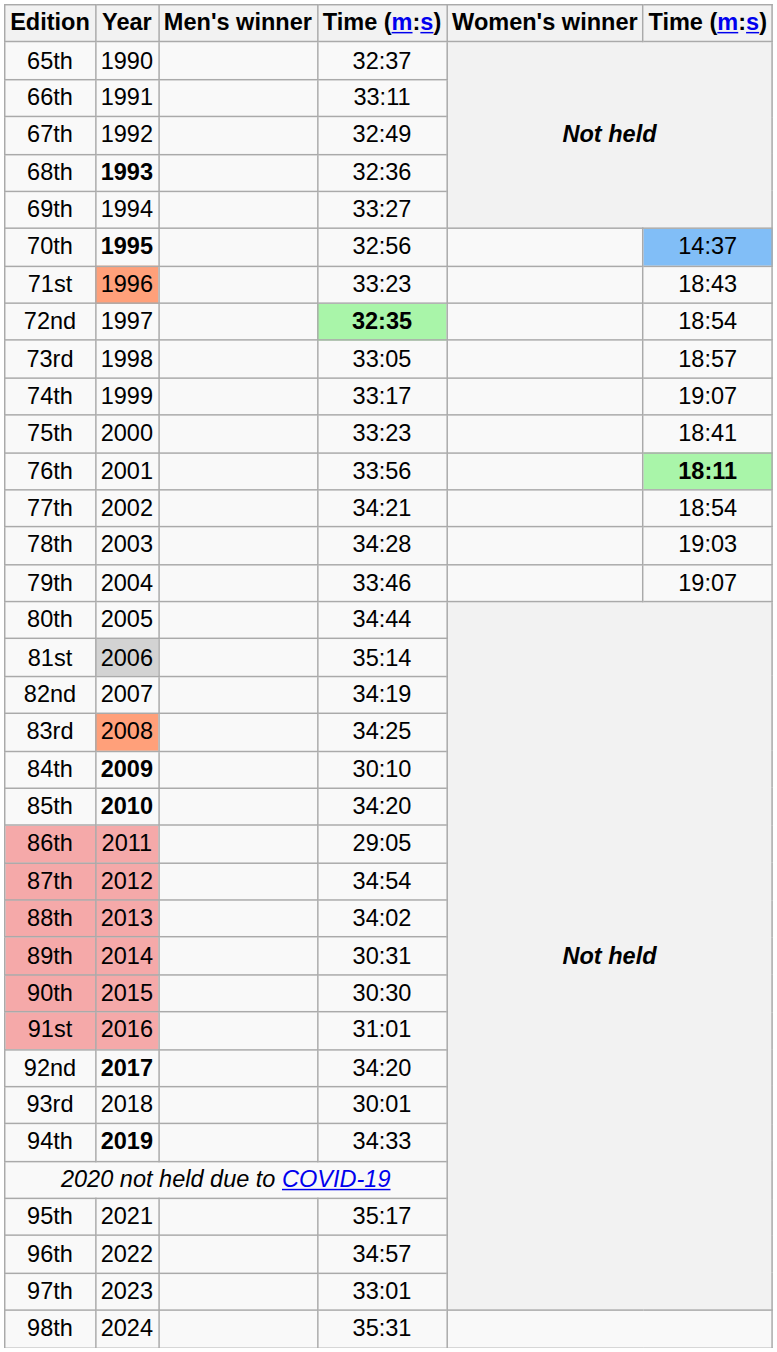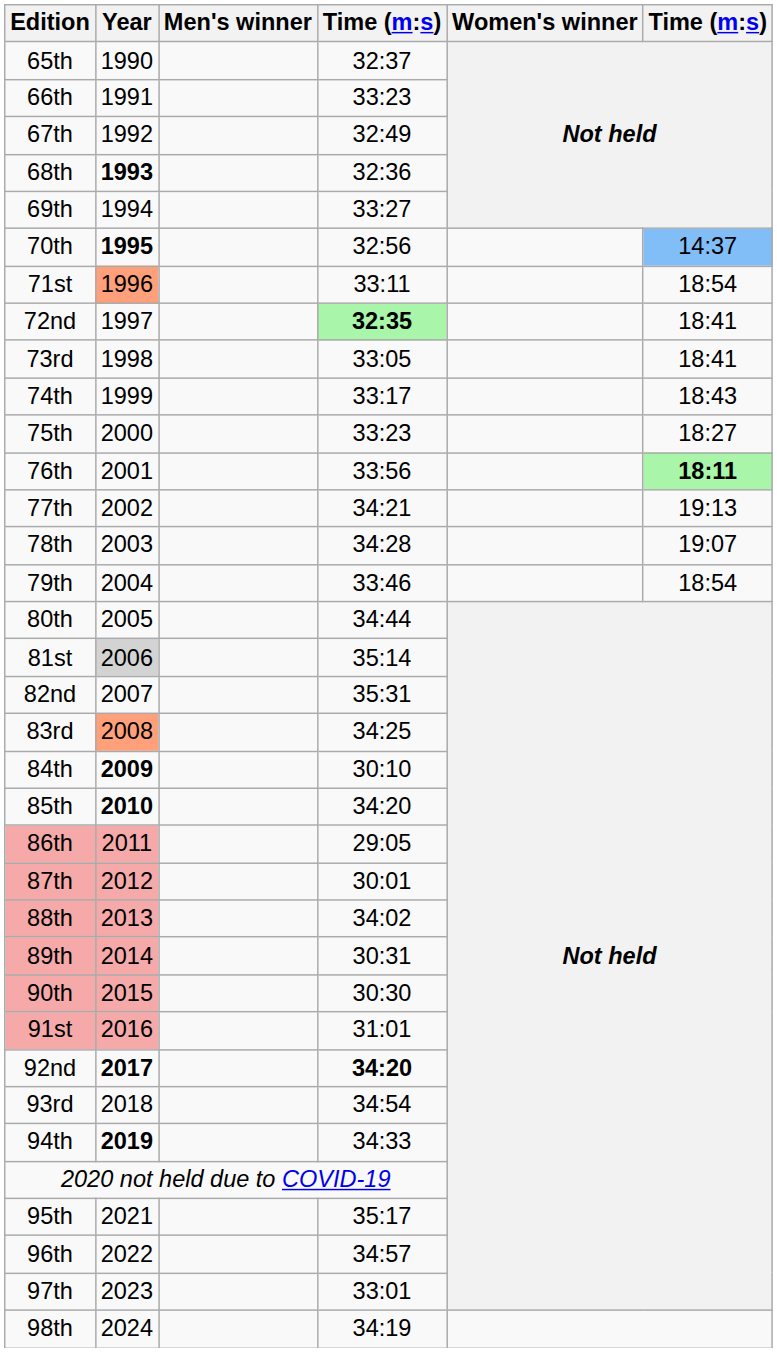 <table class="wikitable sortable" style="text-align:center">
 <tr>
 <th class=unsortable>Edition</th>
 <th>Year</th>
 <th class=unsortable>Men's winner</th>
 <th>Time (<a href='#'>m</a>:<a href='#'>s</a>)</th>
 <th class=unsortable>Women's winner</th>
 <th>Time (<a href='#'>m</a>:<a href='#'>s</a>)</th>
 </tr>
 <tr>
 <td>65th</td>
 <td>1990</td>
 <td align=left></td>
 <td>32:37</td>
 <th colspan=2 rowspan=5><em>Not held</em></th>
 </tr>
 <tr>
 <td>66th</td>
 <td>1991</td>
 <td align=left></td>
-<td>33:11</td>
+<td>33:23</td>
 </tr>
 <tr>
 <td>67th</td>
 <td>1992</td>
 <td align=left></td>
 <td>32:49</td>
 </tr>
 <tr>
 <td>68th</td>
 <td><strong>1993</strong></td>
 <td align=left></td>
 <td>32:36</td>
 </tr>
 <tr>
 <td>69th</td>
 <td>1994</td>
 <td align=left></td>
 <td>33:27</td>
 </tr>
 <tr>
 <td>70th</td>
 <td><strong>1995</strong></td>
 <td align=left></td>
 <td>32:56</td>
 <td align=left></td>
 <td bgcolor=#81BEF7>14:37</td>
 </tr>
 <tr>
 <td>71st</td>
 <td style="background: lightsalmon;">1996</td>
 <td align=left></td>
-<td>33:23</td>
+<td>33:11</td>
 <td align=left></td>
-<td>18:43</td>
+<td>18:54</td>
 </tr>
 <tr>
 <td>72nd</td>
 <td>1997</td>
 <td align=left></td>
 <td bgcolor=#A9F5A9><strong>32:35</strong></td>
 <td align=left></td>
-<td>18:54</td>
+<td>18:41</td>
 </tr>
 <tr>
 <td>73rd</td>
 <td>1998</td>
 <td align=left></td>
 <td>33:05</td>
 <td align=left></td>
-<td>18:57</td>
+<td>18:41</td>
 </tr>
 <tr>
 <td>74th</td>
 <td>1999</td>
 <td align=left></td>
 <td>33:17</td>
 <td align=left></td>
-<td>19:07</td>
+<td>18:43</td>
 </tr>
 <tr>
 <td>75th</td>
 <td>2000</td>
 <td align=left></td>
 <td>33:23</td>
 <td align=left></td>
-<td>18:41</td>
+<td>18:27</td>
 </tr>
 <tr>
 <td>76th</td>
 <td>2001</td>
 <td align=left></td>
 <td>33:56</td>
 <td align=left></td>
 <td bgcolor=#A9F5A9><strong>18:11</strong></td>
 </tr>
 <tr>
 <td>77th</td>
 <td>2002</td>
 <td align=left></td>
 <td>34:21</td>
 <td align=left></td>
-<td>18:54</td>
+<td>19:13</td>
 </tr>
 <tr>
 <td>78th</td>
 <td>2003</td>
 <td align=left></td>
 <td>34:28</td>
 <td align=left></td>
-<td>19:03</td>
+<td>19:07</td>
 </tr>
 <tr>
 <td>79th</td>
 <td>2004</td>
 <td align=left></td>
 <td>33:46</td>
 <td align=left></td>
-<td>19:07</td>
+<td>18:54</td>
 </tr>
 <tr>
 <td>80th</td>
 <td>2005</td>
 <td align=left></td>
 <td>34:44</td>
 <th colspan=2 rowspan=19><em>Not held</em></th>
 </tr>
 <tr>
 <td>81st</td>
 <td style="background: lightgrey;">2006</td>
 <td align=left></td>
 <td>35:14</td>
 </tr>
 <tr>
 <td>82nd</td>
 <td>2007</td>
 <td align=left></td>
-<td>34:19</td>
+<td>35:31</td>
 </tr>
 <tr>
 <td>83rd</td>
 <td style="background: lightsalmon;">2008</td>
 <td align=left></td>
 <td>34:25</td>
 </tr>
 <tr>
 <td>84th</td>
 <td><strong>2009</strong></td>
 <td align=left></td>
 <td>30:10</td>
 </tr>
 <tr>
 <td>85th</td>
 <td><strong>2010</strong></td>
 <td align=left></td>
 <td>34:20</td>
 </tr>
 <tr>
 <td bgcolor=#F5A9A9>86th</td>
 <td bgcolor=#F5A9A9>2011</td>
 <td align=left></td>
 <td>29:05</td>
 </tr>
 <tr>
 <td bgcolor=#F5A9A9>87th</td>
 <td bgcolor=#F5A9A9>2012</td>
 <td align=left></td>
-<td>34:54</td>
+<td>30:01</td>
 </tr>
 <tr>
 <td bgcolor=#F5A9A9>88th</td>
 <td bgcolor=#F5A9A9>2013</td>
 <td align=left></td>
 <td>34:02</td>
 </tr>
 <tr>
 <td bgcolor=#F5A9A9>89th</td>
 <td bgcolor=#F5A9A9>2014</td>
 <td align=left></td>
 <td>30:31</td>
 </tr>
 <tr>
 <td bgcolor=#F5A9A9>90th</td>
 <td bgcolor=#F5A9A9>2015</td>
 <td align=left></td>
 <td>30:30</td>
 </tr>
 <tr>
 <td bgcolor=#F5A9A9>91st</td>
 <td bgcolor=#F5A9A9>2016</td>
 <td align=left></td>
 <td>31:01</td>
 </tr>
 <tr>
 <td>92nd</td>
 <td><strong>2017</strong></td>
 <td align=left></td>
-<td>34:20</td>
+<td><strong>34:20</strong></td>
 </tr>
 <tr>
 <td>93rd</td>
 <td>2018</td>
 <td align=left></td>
-<td>30:01</td>
+<td>34:54</td>
 </tr>
 <tr>
 <td>94th</td>
 <td><strong>2019</strong></td>
 <td align=left></td>
 <td>34:33</td>
 </tr>
 <tr>
 <td colspan=4><em>2020 not held due to <a href='#'>COVID-19</a></em></td>
 </tr>
 <tr>
 <td>95th</td>
 <td>2021</td>
 <td align=left></td>
 <td>35:17</td>
 </tr>
 <tr>
 <td>96th</td>
 <td>2022</td>
 <td align=left></td>
 <td>34:57</td>
 </tr>
 <tr>
 <td>97th</td>
 <td>2023</td>
 <td align=left></td>
 <td>33:01</td>
 </tr>
 <tr>
 <td>98th</td>
 <td>2024</td>
 <td align=left></td>
-<td>35:31</td>
+<td>34:19</td>
 </tr>
 </table>
